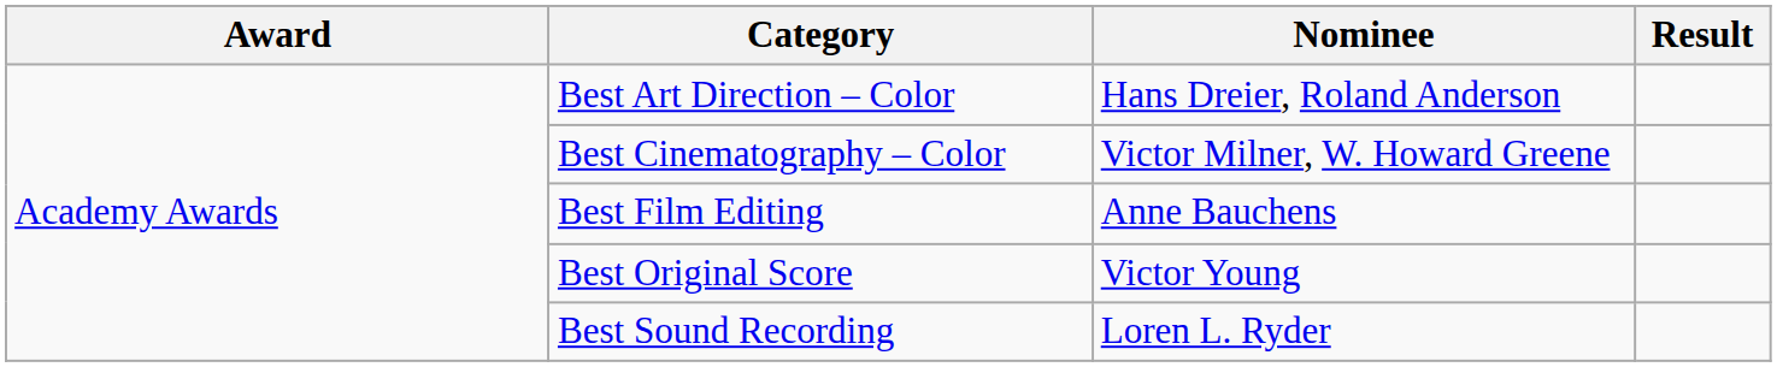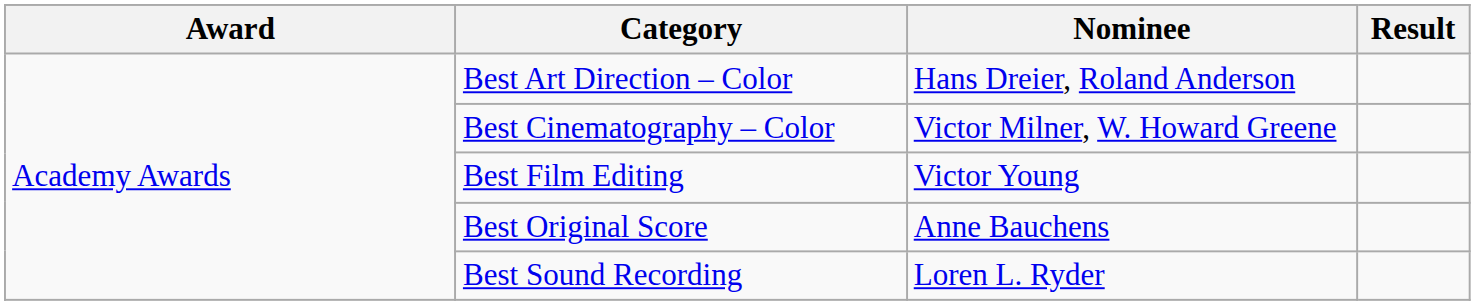 <table class="wikitable">
 <tr>
 <th style="width:225px;">Award</th>
 <th style="width:225px;">Category</th>
 <th style="width:225px;">Nominee</th>
 <th style="width:50px;">Result</th>
 </tr>
 <tr>
 <td rowspan=5><a href='#'>Academy Awards</a></td>
 <td><a href='#'>Best Art Direction – Color</a></td>
 <td><a href='#'>Hans Dreier</a>, <a href='#'>Roland Anderson</a></td>
 <td></td>
 </tr>
 <tr>
 <td><a href='#'>Best Cinematography – Color</a></td>
 <td><a href='#'>Victor Milner</a>, <a href='#'>W. Howard Greene</a></td>
 <td></td>
 </tr>
 <tr>
 <td><a href='#'>Best Film Editing</a></td>
-<td><a href='#'>Anne Bauchens</a></td>
+<td><a href='#'>Victor Young</a></td>
 <td></td>
 </tr>
 <tr>
 <td><a href='#'>Best Original Score</a></td>
-<td><a href='#'>Victor Young</a></td>
+<td><a href='#'>Anne Bauchens</a></td>
 <td></td>
 </tr>
 <tr>
 <td><a href='#'>Best Sound Recording</a></td>
 <td><a href='#'>Loren L. Ryder</a></td>
 <td></td>
 </tr>
 </table>
